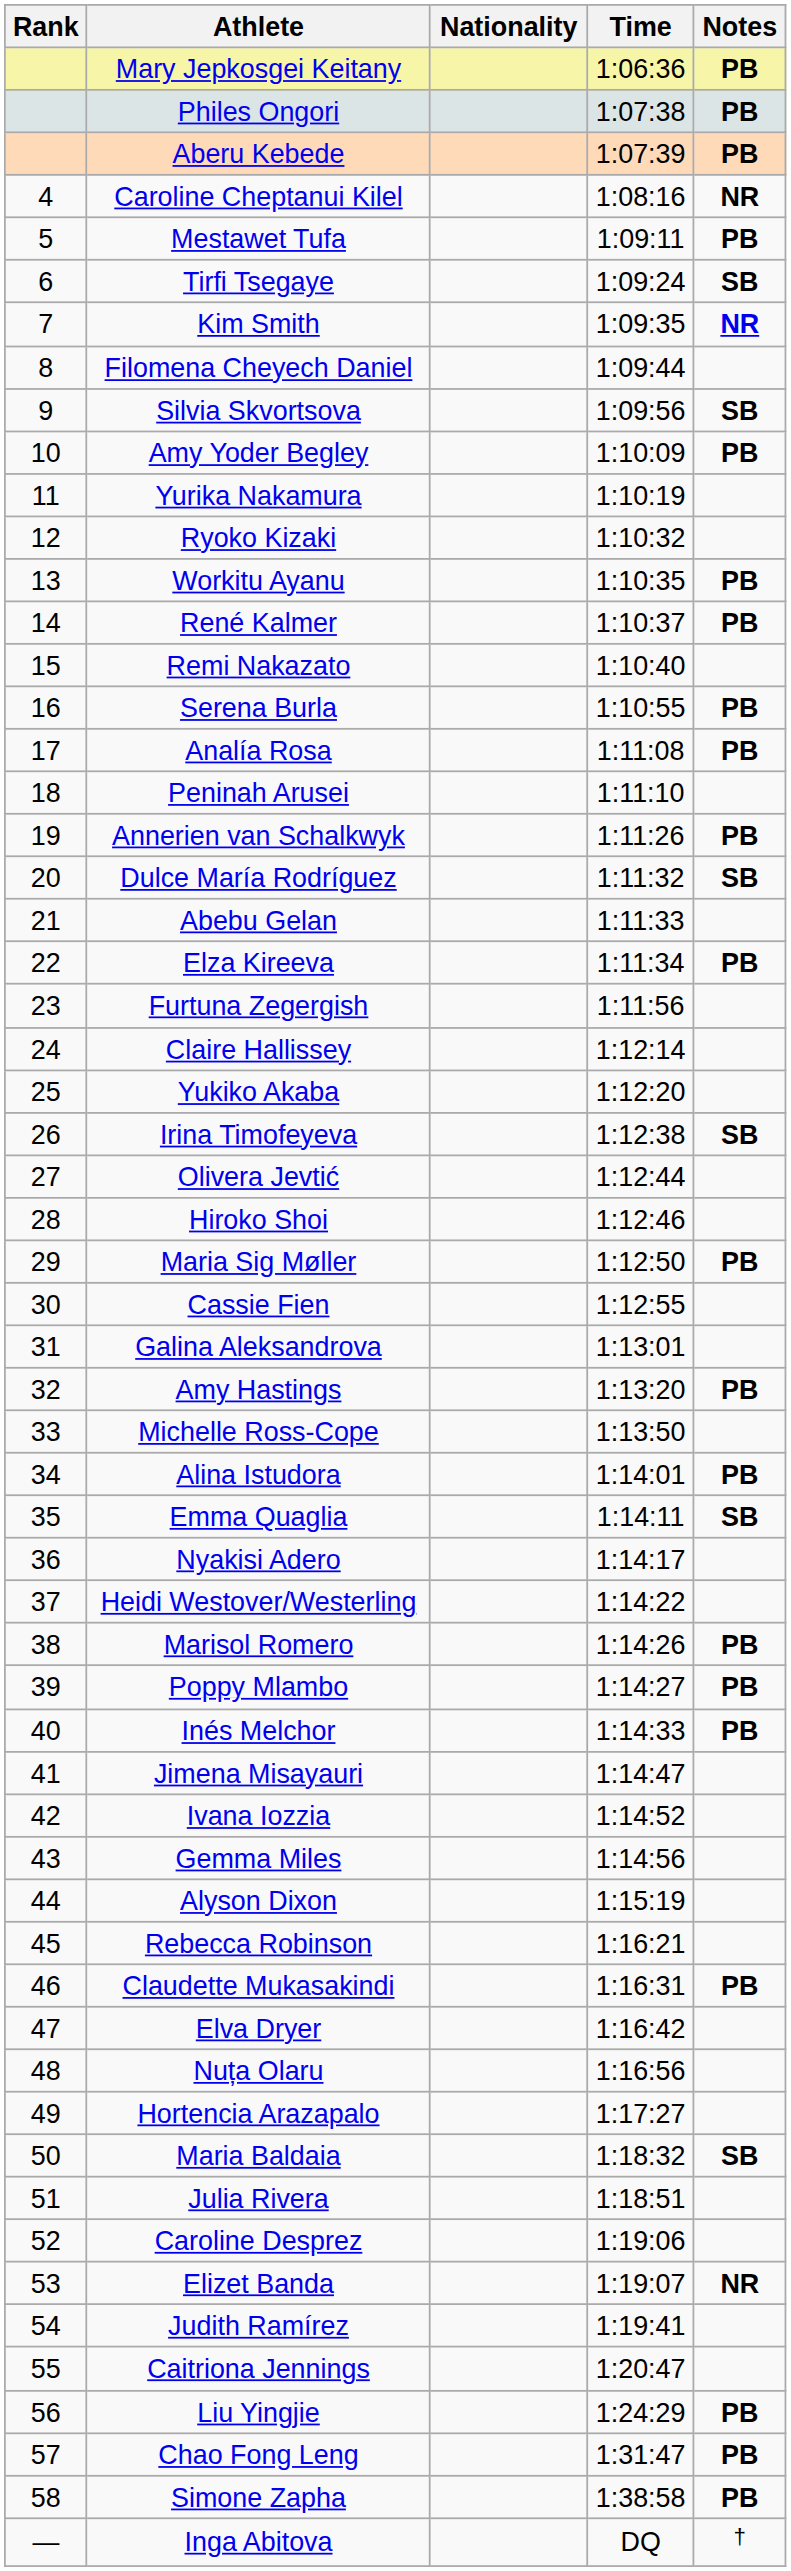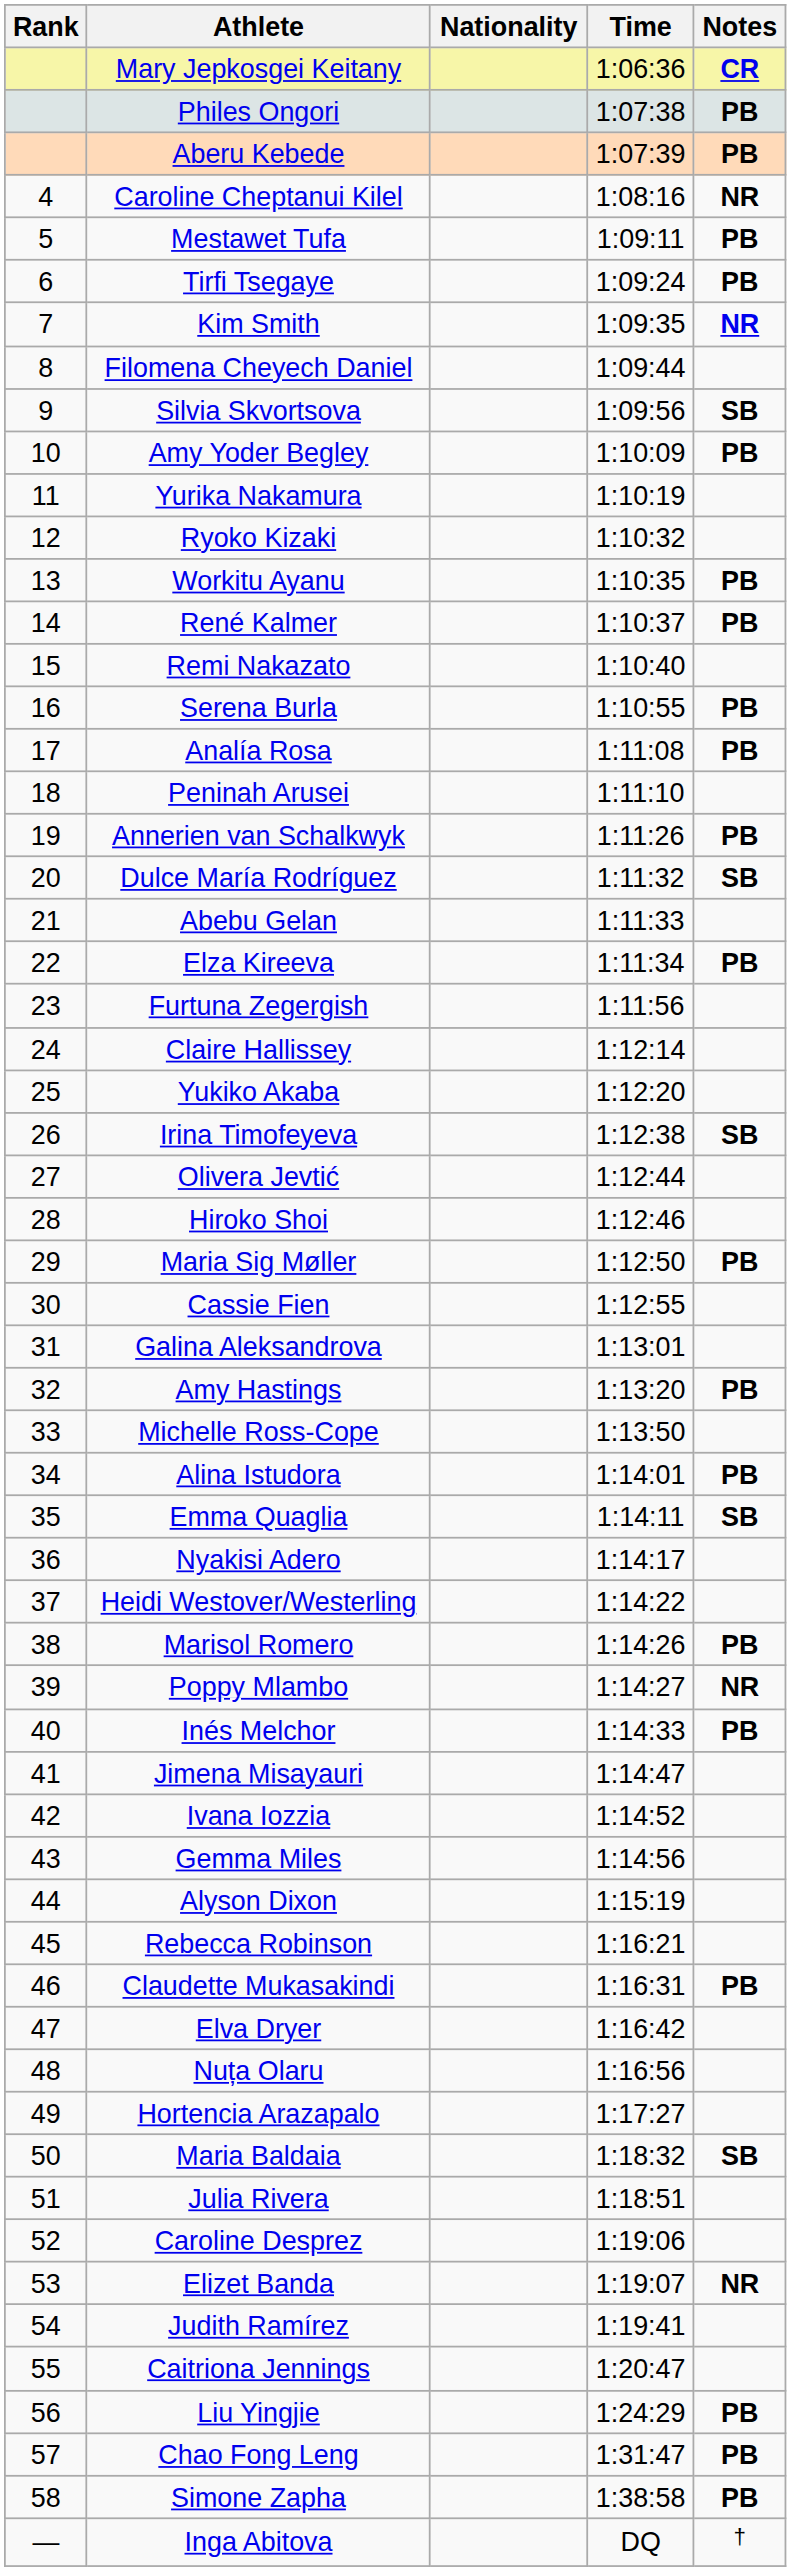 <table class="wikitable sortable" style=" text-align:center; font-size:95%;" width="50%">
 <tr>
 <th>Rank</th>
 <th>Athlete</th>
 <th>Nationality</th>
 <th>Time</th>
 <th>Notes</th>
 </tr>
 <tr bgcolor="#F7F6A8">
 <td></td>
 <td><a href='#'>Mary Jepkosgei Keitany</a></td>
 <td></td>
 <td>1:06:36</td>
-<td><strong>PB</strong></td>
+<td><strong><a href='#'>CR</a></strong></td>
 </tr>
 <tr bgcolor="#DCE5E5">
 <td></td>
 <td><a href='#'>Philes Ongori</a></td>
 <td></td>
 <td>1:07:38</td>
 <td><strong>PB</strong></td>
 </tr>
 <tr bgcolor="#FFDAB9">
 <td></td>
 <td><a href='#'>Aberu Kebede</a></td>
 <td></td>
 <td>1:07:39</td>
 <td><strong>PB</strong></td>
 </tr>
 <tr>
 <td>4</td>
 <td><a href='#'>Caroline Cheptanui Kilel</a></td>
 <td></td>
 <td>1:08:16</td>
 <td><strong>NR</strong></td>
 </tr>
 <tr>
 <td>5</td>
 <td><a href='#'>Mestawet Tufa</a></td>
 <td></td>
 <td>1:09:11</td>
 <td><strong>PB</strong></td>
 </tr>
 <tr>
 <td>6</td>
 <td><a href='#'>Tirfi Tsegaye</a></td>
 <td></td>
 <td>1:09:24</td>
-<td><strong>SB</strong></td>
+<td><strong>PB</strong></td>
 </tr>
 <tr>
 <td>7</td>
 <td><a href='#'>Kim Smith</a></td>
 <td></td>
 <td>1:09:35</td>
 <td><strong><a href='#'>NR</a></strong></td>
 </tr>
 <tr>
 <td>8</td>
 <td><a href='#'>Filomena Cheyech Daniel</a></td>
 <td></td>
 <td>1:09:44</td>
 <td></td>
 </tr>
 <tr>
 <td align=center>9</td>
 <td><a href='#'>Silvia Skvortsova</a></td>
 <td></td>
 <td>1:09:56</td>
 <td><strong>SB</strong></td>
 </tr>
 <tr>
 <td align=center>10</td>
 <td><a href='#'>Amy Yoder Begley</a></td>
 <td></td>
 <td>1:10:09</td>
 <td><strong>PB</strong></td>
 </tr>
 <tr>
 <td align=center>11</td>
 <td><a href='#'>Yurika Nakamura</a></td>
 <td></td>
 <td>1:10:19</td>
 <td></td>
 </tr>
 <tr>
 <td align=center>12</td>
 <td><a href='#'>Ryoko Kizaki</a></td>
 <td></td>
 <td>1:10:32</td>
 <td></td>
 </tr>
 <tr>
 <td align=center>13</td>
 <td><a href='#'>Workitu Ayanu</a></td>
 <td></td>
 <td>1:10:35</td>
 <td><strong>PB</strong></td>
 </tr>
 <tr>
 <td align=center>14</td>
 <td><a href='#'>René Kalmer</a></td>
 <td></td>
 <td>1:10:37</td>
 <td><strong>PB</strong></td>
 </tr>
 <tr>
 <td align=center>15</td>
 <td><a href='#'>Remi Nakazato</a></td>
 <td></td>
 <td>1:10:40</td>
 <td></td>
 </tr>
 <tr>
 <td align=center>16</td>
 <td><a href='#'>Serena Burla</a></td>
 <td></td>
 <td>1:10:55</td>
 <td><strong>PB</strong></td>
 </tr>
 <tr>
 <td align=center>17</td>
 <td><a href='#'>Analía Rosa</a></td>
 <td></td>
 <td>1:11:08</td>
 <td><strong>PB</strong></td>
 </tr>
 <tr>
 <td align=center>18</td>
 <td><a href='#'>Peninah Arusei</a></td>
 <td></td>
 <td>1:11:10</td>
 <td></td>
 </tr>
 <tr>
 <td align=center>19</td>
 <td><a href='#'>Annerien van Schalkwyk</a></td>
 <td></td>
 <td>1:11:26</td>
 <td><strong>PB</strong></td>
 </tr>
 <tr>
 <td align=center>20</td>
 <td><a href='#'>Dulce María Rodríguez</a></td>
 <td></td>
 <td>1:11:32</td>
 <td><strong>SB</strong></td>
 </tr>
 <tr>
 <td align=center>21</td>
 <td><a href='#'>Abebu Gelan</a></td>
 <td></td>
 <td>1:11:33</td>
 <td></td>
 </tr>
 <tr>
 <td align=center>22</td>
 <td><a href='#'>Elza Kireeva</a></td>
 <td></td>
 <td>1:11:34</td>
 <td><strong>PB</strong></td>
 </tr>
 <tr>
 <td align=center>23</td>
 <td><a href='#'>Furtuna Zegergish</a></td>
 <td></td>
 <td>1:11:56</td>
 <td></td>
 </tr>
 <tr>
 <td align=center>24</td>
 <td><a href='#'>Claire Hallissey</a></td>
 <td></td>
 <td>1:12:14</td>
 <td></td>
 </tr>
 <tr>
 <td align=center>25</td>
 <td><a href='#'>Yukiko Akaba</a></td>
 <td></td>
 <td>1:12:20</td>
 <td></td>
 </tr>
 <tr>
 <td align=center>26</td>
 <td><a href='#'>Irina Timofeyeva</a></td>
 <td></td>
 <td>1:12:38</td>
 <td><strong>SB</strong></td>
 </tr>
 <tr>
 <td align=center>27</td>
 <td><a href='#'>Olivera Jevtić</a></td>
 <td></td>
 <td>1:12:44</td>
 <td></td>
 </tr>
 <tr>
 <td align=center>28</td>
 <td><a href='#'>Hiroko Shoi</a></td>
 <td></td>
 <td>1:12:46</td>
 <td></td>
 </tr>
 <tr>
 <td align=center>29</td>
 <td><a href='#'>Maria Sig Møller</a></td>
 <td></td>
 <td>1:12:50</td>
 <td><strong>PB</strong></td>
 </tr>
 <tr>
 <td align=center>30</td>
 <td><a href='#'>Cassie Fien</a></td>
 <td></td>
 <td>1:12:55</td>
 <td></td>
 </tr>
 <tr>
 <td align=center>31</td>
 <td><a href='#'>Galina Aleksandrova</a></td>
 <td></td>
 <td>1:13:01</td>
 <td></td>
 </tr>
 <tr>
 <td align=center>32</td>
 <td><a href='#'>Amy Hastings</a></td>
 <td></td>
 <td>1:13:20</td>
 <td><strong>PB</strong></td>
 </tr>
 <tr>
 <td align=center>33</td>
 <td><a href='#'>Michelle Ross-Cope</a></td>
 <td></td>
 <td>1:13:50</td>
 <td></td>
 </tr>
 <tr>
 <td align=center>34</td>
 <td><a href='#'>Alina Istudora</a></td>
 <td></td>
 <td>1:14:01</td>
 <td><strong>PB</strong></td>
 </tr>
 <tr>
 <td align=center>35</td>
 <td><a href='#'>Emma Quaglia</a></td>
 <td></td>
 <td>1:14:11</td>
 <td><strong>SB</strong></td>
 </tr>
 <tr>
 <td align=center>36</td>
 <td><a href='#'>Nyakisi Adero</a></td>
 <td></td>
 <td>1:14:17</td>
 <td></td>
 </tr>
 <tr>
 <td align=center>37</td>
 <td><a href='#'>Heidi Westover/Westerling</a></td>
 <td></td>
 <td>1:14:22</td>
 <td></td>
 </tr>
 <tr>
 <td align=center>38</td>
 <td><a href='#'>Marisol Romero</a></td>
 <td></td>
 <td>1:14:26</td>
 <td><strong>PB</strong></td>
 </tr>
 <tr>
 <td align=center>39</td>
 <td><a href='#'>Poppy Mlambo</a></td>
 <td></td>
 <td>1:14:27</td>
-<td><strong>PB</strong></td>
+<td><strong>NR</strong></td>
 </tr>
 <tr>
 <td align=center>40</td>
 <td><a href='#'>Inés Melchor</a></td>
 <td></td>
 <td>1:14:33</td>
 <td><strong>PB</strong></td>
 </tr>
 <tr>
 <td align=center>41</td>
 <td><a href='#'>Jimena Misayauri</a></td>
 <td></td>
 <td>1:14:47</td>
 <td></td>
 </tr>
 <tr>
 <td align=center>42</td>
 <td><a href='#'>Ivana Iozzia</a></td>
 <td></td>
 <td>1:14:52</td>
 <td></td>
 </tr>
 <tr>
 <td align=center>43</td>
 <td><a href='#'>Gemma Miles</a></td>
 <td></td>
 <td>1:14:56</td>
 <td></td>
 </tr>
 <tr>
 <td align=center>44</td>
 <td><a href='#'>Alyson Dixon</a></td>
 <td></td>
 <td>1:15:19</td>
 <td></td>
 </tr>
 <tr>
 <td align=center>45</td>
 <td><a href='#'>Rebecca Robinson</a></td>
 <td></td>
 <td>1:16:21</td>
 <td></td>
 </tr>
 <tr>
 <td align=center>46</td>
 <td><a href='#'>Claudette Mukasakindi</a></td>
 <td></td>
 <td>1:16:31</td>
 <td><strong>PB</strong></td>
 </tr>
 <tr>
 <td align=center>47</td>
 <td><a href='#'>Elva Dryer</a></td>
 <td></td>
 <td>1:16:42</td>
 <td></td>
 </tr>
 <tr>
 <td align=center>48</td>
 <td><a href='#'>Nuța Olaru</a></td>
 <td></td>
 <td>1:16:56</td>
 <td></td>
 </tr>
 <tr>
 <td align=center>49</td>
 <td><a href='#'>Hortencia Arazapalo</a></td>
 <td></td>
 <td>1:17:27</td>
 <td></td>
 </tr>
 <tr>
 <td align=center>50</td>
 <td><a href='#'>Maria Baldaia</a></td>
 <td></td>
 <td>1:18:32</td>
 <td><strong>SB</strong></td>
 </tr>
 <tr>
 <td align=center>51</td>
 <td><a href='#'>Julia Rivera</a></td>
 <td></td>
 <td>1:18:51</td>
 <td></td>
 </tr>
 <tr>
 <td align=center>52</td>
 <td><a href='#'>Caroline Desprez</a></td>
 <td></td>
 <td>1:19:06</td>
 <td></td>
 </tr>
 <tr>
 <td align=center>53</td>
 <td><a href='#'>Elizet Banda</a></td>
 <td></td>
 <td>1:19:07</td>
 <td><strong>NR</strong></td>
 </tr>
 <tr>
 <td align=center>54</td>
 <td><a href='#'>Judith Ramírez</a></td>
 <td></td>
 <td>1:19:41</td>
 <td></td>
 </tr>
 <tr>
 <td align=center>55</td>
 <td><a href='#'>Caitriona Jennings</a></td>
 <td></td>
 <td>1:20:47</td>
 <td></td>
 </tr>
 <tr>
 <td align=center>56</td>
 <td><a href='#'>Liu Yingjie</a></td>
 <td></td>
 <td>1:24:29</td>
 <td><strong>PB</strong></td>
 </tr>
 <tr>
 <td align=center>57</td>
 <td><a href='#'>Chao Fong Leng</a></td>
 <td></td>
 <td>1:31:47</td>
 <td><strong>PB</strong></td>
 </tr>
 <tr>
 <td align=center>58</td>
 <td><a href='#'>Simone Zapha</a></td>
 <td></td>
 <td>1:38:58</td>
 <td><strong>PB</strong></td>
 </tr>
 <tr>
 <td align=center>—</td>
 <td><a href='#'>Inga Abitova</a></td>
 <td></td>
 <td>DQ</td>
 <td><sup>†</sup></td>
 </tr>
 </table>
